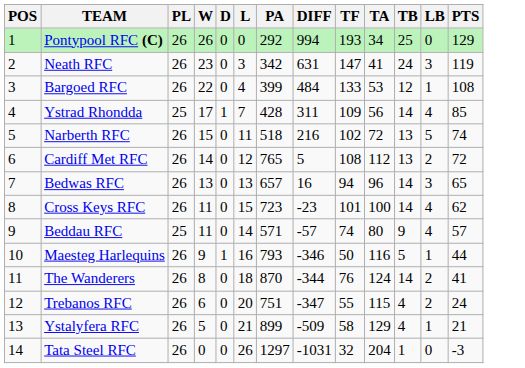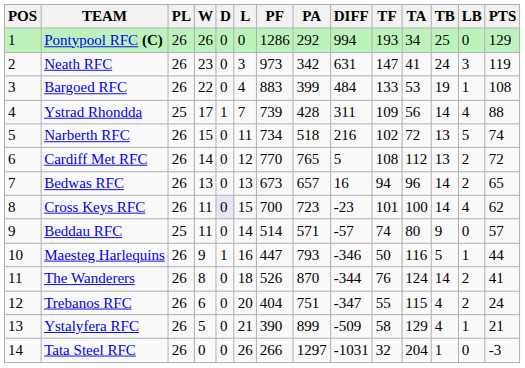 <table class="wikitable" style="vertical-align:bottom;">
 <tr>
 <th>POS</th>
 <th>TEAM</th>
 <th>PL</th>
 <th>W</th>
 <th>D</th>
 <th>L</th>
+<th>PF</th>
 <th>PA</th>
 <th>DIFF</th>
 <th>TF</th>
 <th>TA</th>
 <th>TB</th>
 <th>LB</th>
 <th>PTS</th>
 </tr>
 <tr>
 <td style="background: #bcf3bb">1</td>
 <td style="background: #bcf3bb"><a href='#'>Pontypool RFC</a> <strong>(C)</strong></td>
 <td style="background: #bcf3bb">26</td>
 <td style="background: #bcf3bb">26</td>
 <td style="background: #bcf3bb">0</td>
 <td style="background: #bcf3bb">0</td>
+<td style="background: #bcf3bb">1286</td>
 <td style="background: #bcf3bb">292</td>
 <td style="background: #bcf3bb">994</td>
 <td style="background: #bcf3bb">193</td>
 <td style="background: #bcf3bb">34</td>
 <td style="background: #bcf3bb">25</td>
 <td style="background: #bcf3bb">0</td>
 <td style="background: #bcf3bb">129</td>
 </tr>
 <tr>
 <td>2</td>
 <td><a href='#'>Neath RFC</a></td>
 <td>26</td>
 <td>23</td>
 <td>0</td>
 <td>3</td>
+<td>973</td>
 <td>342</td>
 <td>631</td>
 <td>147</td>
 <td>41</td>
 <td>24</td>
 <td>3</td>
 <td>119</td>
 </tr>
 <tr>
 <td>3</td>
 <td><a href='#'>Bargoed RFC</a></td>
 <td>26</td>
 <td>22</td>
 <td>0</td>
 <td>4</td>
+<td>883</td>
 <td>399</td>
 <td>484</td>
 <td>133</td>
 <td>53</td>
-<td>12</td>
+<td>19</td>
 <td>1</td>
 <td>108</td>
 </tr>
 <tr>
 <td>4</td>
 <td><a href='#'> Ystrad Rhondda</a></td>
 <td>25</td>
 <td>17</td>
 <td>1</td>
 <td>7</td>
+<td>739</td>
 <td>428</td>
 <td>311</td>
 <td>109</td>
 <td>56</td>
 <td>14</td>
 <td>4</td>
-<td>85</td>
+<td>88</td>
 </tr>
 <tr>
 <td>5</td>
 <td><a href='#'>Narberth RFC</a></td>
 <td>26</td>
 <td>15</td>
 <td>0</td>
 <td>11</td>
+<td>734</td>
 <td>518</td>
 <td>216</td>
 <td>102</td>
 <td>72</td>
 <td>13</td>
 <td>5</td>
 <td>74</td>
 </tr>
 <tr>
 <td>6</td>
 <td><a href='#'>Cardiff Met RFC</a></td>
 <td>26</td>
 <td>14</td>
 <td>0</td>
 <td>12</td>
+<td>770</td>
 <td>765</td>
 <td>5</td>
 <td>108</td>
 <td>112</td>
 <td>13</td>
 <td>2</td>
 <td>72</td>
 </tr>
 <tr>
 <td>7</td>
 <td><a href='#'>Bedwas RFC</a></td>
 <td>26</td>
 <td>13</td>
 <td>0</td>
 <td>13</td>
+<td>673</td>
 <td>657</td>
 <td>16</td>
 <td>94</td>
 <td>96</td>
 <td>14</td>
-<td>3</td>
+<td>2</td>
 <td>65</td>
 </tr>
 <tr>
 <td>8</td>
 <td><a href='#'>Cross Keys RFC</a></td>
 <td>26</td>
 <td>11</td>
-<td>0</td>
+<td style="background: lavender;">0</td>
 <td>15</td>
+<td>700</td>
 <td>723</td>
 <td>-23</td>
 <td>101</td>
 <td>100</td>
 <td>14</td>
 <td>4</td>
 <td>62</td>
 </tr>
 <tr>
 <td>9</td>
 <td><a href='#'>Beddau RFC</a></td>
 <td>25</td>
 <td>11</td>
 <td>0</td>
 <td>14</td>
+<td>514</td>
 <td>571</td>
 <td>-57</td>
 <td>74</td>
 <td>80</td>
 <td>9</td>
-<td>4</td>
+<td>0</td>
 <td>57</td>
 </tr>
 <tr>
 <td>10</td>
 <td><a href='#'> Maesteg Harlequins</a></td>
 <td>26</td>
 <td>9</td>
 <td>1</td>
 <td>16</td>
+<td>447</td>
 <td>793</td>
 <td>-346</td>
 <td>50</td>
 <td>116</td>
 <td>5</td>
 <td>1</td>
 <td>44</td>
 </tr>
 <tr>
 <td>11</td>
 <td><a href='#'>The Wanderers</a></td>
 <td>26</td>
 <td>8</td>
 <td>0</td>
 <td>18</td>
+<td>526</td>
 <td>870</td>
 <td>-344</td>
 <td>76</td>
 <td>124</td>
 <td>14</td>
 <td>2</td>
 <td>41</td>
 </tr>
 <tr>
 <td>12</td>
 <td><a href='#'>Trebanos RFC</a></td>
 <td>26</td>
 <td>6</td>
 <td>0</td>
 <td>20</td>
+<td>404</td>
 <td>751</td>
 <td>-347</td>
 <td>55</td>
 <td>115</td>
 <td>4</td>
 <td>2</td>
 <td>24</td>
 </tr>
 <tr>
 <td>13</td>
 <td><a href='#'>Ystalyfera RFC</a></td>
 <td>26</td>
 <td>5</td>
 <td>0</td>
 <td>21</td>
+<td>390</td>
 <td>899</td>
 <td>-509</td>
 <td>58</td>
 <td>129</td>
 <td>4</td>
 <td>1</td>
 <td>21</td>
 </tr>
 <tr>
 <td>14</td>
 <td><a href='#'>Tata Steel RFC</a></td>
 <td>26</td>
 <td>0</td>
 <td>0</td>
 <td>26</td>
+<td>266</td>
 <td>1297</td>
 <td>-1031</td>
 <td>32</td>
 <td>204</td>
 <td>1</td>
 <td>0</td>
 <td>-3</td>
 </tr>
 </table>
